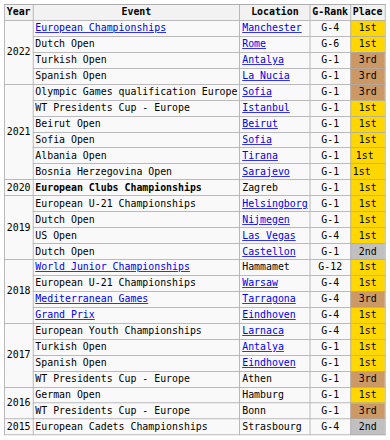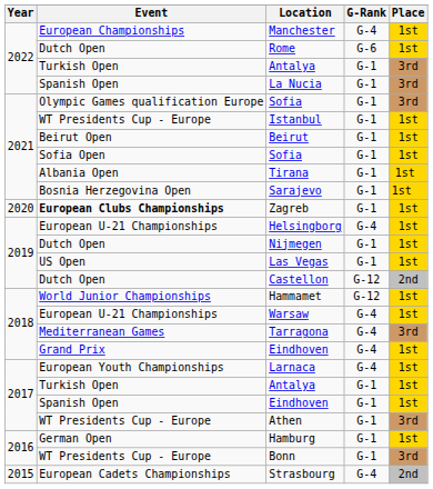 <table class="wikitable" style="text-align:center; font-size:95%;">
 <tr>
 </tr>
 <tr>
 <th align=center>Year</th>
 <th>Event</th>
 <th>Location</th>
 <th>G-Rank</th>
 <th>Place</th>
 </tr>
 <tr>
 <td rowspan="4">2022</td>
 <td align=left><a href='#'>European Championships</a></td>
 <td align=left> <a href='#'>Manchester</a></td>
 <td>G-4</td>
 <td align="center" bgcolor="gold">1st</td>
 </tr>
 <tr>
 <td align=left>Dutch Open</td>
 <td align=left> <a href='#'>Rome</a></td>
 <td>G-6</td>
 <td align="center" bgcolor="gold">1st</td>
 </tr>
 <tr>
 <td align=left>Turkish Open</td>
 <td align=left> <a href='#'>Antalya</a></td>
 <td>G-1</td>
 <td bgcolor="cc9966">3rd</td>
 </tr>
 <tr>
 <td align=left>Spanish Open</td>
 <td align=left> <a href='#'>La Nucia</a></td>
 <td>G-1</td>
 <td bgcolor="cc9966">3rd</td>
 </tr>
 <tr>
 <td rowspan="6">2021</td>
 <td align=left>Olympic Games qualification Europe</td>
 <td align=left> <a href='#'>Sofia</a></td>
 <td>G-1</td>
 <td align="center" bgcolor="cc9966">3rd</td>
 </tr>
 <tr>
 <td align=left>WT Presidents Cup - Europe</td>
 <td align=left> <a href='#'>Istanbul</a></td>
 <td>G-1</td>
 <td align="center" bgcolor="gold">1st</td>
 </tr>
 <tr>
 <td align=left>Beirut Open</td>
 <td align=left> <a href='#'>Beirut</a></td>
 <td>G-1</td>
 <td align="center" bgcolor="gold">1st</td>
 </tr>
 <tr>
 <td align=left>Sofia Open</td>
 <td align=left> <a href='#'>Sofia</a></td>
 <td>G-1</td>
 <td align="center" bgcolor="gold">1st</td>
 </tr>
 <tr>
 <td align=left>Albania Open</td>
 <td align=left> <a href='#'>Tirana</a></td>
 <td>G-1</td>
 <td align="center" bgcolor="gold">1st </td>
 </tr>
 <tr>
 <td align=left>Bosnia Herzegovina Open</td>
 <td align=left> <a href='#'>Sarajevo</a></td>
 <td>G-1</td>
 <td align="center" bgcolor="gold">1st  </td>
 </tr>
 <tr>
 <td>2020</td>
 <td align=left><strong>European Clubs Championships</strong></td>
 <td align=left> Zagreb</td>
 <td>G-1</td>
 <td align="center" bgcolor="gold">1st</td>
 </tr>
 <tr>
 <td rowspan="4">2019</td>
 <td align=left>European U-21 Championships</td>
 <td align=left> <a href='#'>Helsingborg</a></td>
-<td>G-1</td>
+<td>G-4</td>
 <td align="center" bgcolor="gold">1st</td>
 </tr>
 <tr>
 <td align=left>Dutch Open</td>
 <td align=left> <a href='#'>Nijmegen</a></td>
 <td>G-1</td>
 <td align="center" bgcolor="gold">1st</td>
 </tr>
 <tr>
 <td align=left>US Open</td>
 <td align=left> <a href='#'>Las Vegas</a></td>
-<td>G-4</td>
+<td>G-1</td>
 <td align="center" bgcolor="gold">1st</td>
 </tr>
 <tr>
 <td align=left>Dutch Open</td>
 <td align=left> <a href='#'>Castellon</a></td>
-<td>G-1</td>
+<td>G-12</td>
 <td align="center" bgcolor="silver">2nd</td>
 </tr>
 <tr>
 <td rowspan="4">2018</td>
 <td align=left><a href='#'>World Junior Championships</a></td>
 <td align=left> Hammamet</td>
 <td>G-12</td>
 <td align="center" bgcolor="gold">1st</td>
 </tr>
 <tr>
 <td align=left>European U-21 Championships</td>
 <td align=left> <a href='#'>Warsaw</a></td>
 <td>G-4</td>
 <td align="center" bgcolor="gold">1st</td>
 </tr>
 <tr>
 <td align=left><a href='#'>Mediterranean Games</a></td>
 <td align=left> <a href='#'>Tarragona</a></td>
 <td>G-4</td>
 <td align="center" bgcolor="cc9966">3rd</td>
 </tr>
 <tr>
 <td align=left><a href='#'>Grand Prix</a></td>
 <td align=left> <a href='#'>Eindhoven</a></td>
 <td>G-4</td>
 <td align="center" bgcolor="gold">1st</td>
 </tr>
 <tr>
 <td rowspan="4">2017</td>
 <td align=left>European Youth Championships</td>
 <td align=left> <a href='#'>Larnaca</a></td>
 <td>G-4</td>
 <td align="center" bgcolor="gold">1st</td>
 </tr>
 <tr>
 <td align=left>Turkish Open</td>
 <td align=left> <a href='#'>Antalya</a></td>
 <td>G-1</td>
 <td align="center" bgcolor="gold">1st</td>
 </tr>
 <tr>
 <td align=left>Spanish Open</td>
 <td align=left> <a href='#'>Eindhoven</a></td>
 <td>G-1</td>
 <td align="center" bgcolor="gold">1st</td>
 </tr>
 <tr>
 <td align=left>WT Presidents Cup - Europe</td>
 <td align=left> Athen</td>
 <td>G-1</td>
 <td align="center" bgcolor="cc9966">3rd</td>
 </tr>
 <tr>
 <td rowspan="2">2016</td>
 <td align=left>German Open</td>
 <td align=left> Hamburg</td>
 <td>G-1</td>
 <td align="center" bgcolor="gold">1st</td>
 </tr>
 <tr>
 <td align=left>WT Presidents Cup - Europe</td>
 <td align=left> Bonn</td>
 <td>G-1</td>
 <td align="center" bgcolor="cc9966">3rd</td>
 </tr>
 <tr>
 <td>2015</td>
 <td align=left>European Cadets Championships</td>
 <td align=left> Strasbourg</td>
 <td>G-4</td>
 <td align="center" bgcolor="silver">2nd</td>
 </tr>
 </table>
